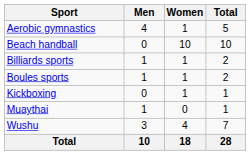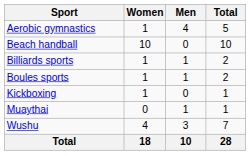 <table class="wikitable sortable" style="text-align:center;">
 <tr>
 <th width=180>Sport</th>
+<th width=55>Women</th>
 <th width=55>Men</th>
-<th width=55>Women</th>
 <th width=55>Total</th>
 </tr>
 <tr>
 <td align=left><a href='#'>Aerobic gymnastics</a></td>
+<td>1</td>
 <td>4</td>
-<td>1</td>
 <td>5</td>
 </tr>
 <tr>
 <td align=left><a href='#'>Beach handball</a></td>
+<td>10</td>
 <td>0</td>
-<td>10</td>
 <td>10</td>
 </tr>
 <tr>
 <td align=left><a href='#'>Billiards sports</a></td>
 <td>1</td>
 <td>1</td>
 <td>2</td>
 </tr>
 <tr>
 <td align=left><a href='#'>Boules sports</a></td>
 <td>1</td>
 <td>1</td>
 <td>2</td>
 </tr>
 <tr>
 <td align=left><a href='#'>Kickboxing</a></td>
+<td>1</td>
+<td>0</td>
+<td>1</td>
+</tr>
+<tr>
+<td align=left><a href='#'>Muaythai</a></td>
 <td>0</td>
 <td>1</td>
 <td>1</td>
 </tr>
 <tr>
-<td align=left><a href='#'>Muaythai</a></td>
-<td>1</td>
-<td>0</td>
-<td>1</td>
-</tr>
-<tr>
 <td align=left><a href='#'>Wushu</a></td>
+<td>4</td>
 <td>3</td>
-<td>4</td>
 <td>7</td>
 </tr>
 <tr>
 <th>Total</th>
+<th>18</th>
 <th>10</th>
-<th>18</th>
 <th>28</th>
 </tr>
 </table>
